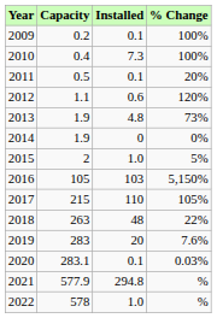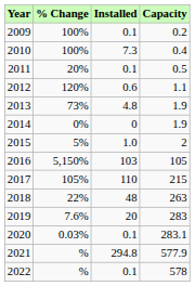 <table class="wikitable">
 <tr>
 <th scope="col" style="background-color: #cfb;">Year</th>
+<th scope="col" style="background-color: #cfb;">% Change</th>
+<th scope="col" style="background-color: #cfb;">Installed</th>
 <th scope="col" style="background-color: #cfb;">Capacity</th>
-<th scope="col" style="background-color: #cfb;">Installed</th>
-<th scope="col" style="background-color: #cfb;">% Change</th>
 </tr>
 <tr align=right>
 <td>2009</td>
+<td>100%</td>
+<td>0.1</td>
 <td>0.2</td>
-<td>0.1</td>
-<td>100%</td>
 </tr>
 <tr align=right>
 <td>2010</td>
+<td>100%</td>
+<td>7.3</td>
 <td>0.4</td>
-<td>7.3</td>
-<td>100%</td>
 </tr>
 <tr align=right>
 <td>2011</td>
+<td>20%</td>
+<td>0.1</td>
 <td>0.5</td>
-<td>0.1</td>
-<td>20%</td>
 </tr>
 <tr align=right>
 <td>2012</td>
+<td>120%</td>
+<td>0.6</td>
 <td>1.1</td>
-<td>0.6</td>
-<td>120%</td>
 </tr>
 <tr align=right>
 <td>2013</td>
+<td>73%</td>
+<td>4.8</td>
 <td>1.9</td>
-<td>4.8</td>
-<td>73%</td>
 </tr>
 <tr align=right>
 <td>2014</td>
+<td>0%</td>
+<td>0</td>
 <td>1.9</td>
-<td>0</td>
-<td>0%</td>
 </tr>
 <tr align=right>
 <td>2015</td>
+<td>5%</td>
+<td>1.0</td>
 <td>2</td>
-<td>1.0</td>
-<td>5%</td>
 </tr>
 <tr align=right>
 <td>2016</td>
+<td>5,150%</td>
+<td>103</td>
 <td>105</td>
-<td>103</td>
-<td>5,150%</td>
 </tr>
 <tr align=right>
 <td>2017</td>
+<td>105%</td>
+<td>110</td>
 <td>215</td>
-<td>110</td>
-<td>105%</td>
 </tr>
 <tr align=right>
 <td>2018</td>
+<td>22%</td>
+<td>48</td>
 <td>263</td>
-<td>48</td>
-<td>22%</td>
 </tr>
 <tr align=right>
 <td>2019</td>
+<td>7.6%</td>
+<td>20</td>
 <td>283</td>
-<td>20</td>
-<td>7.6%</td>
 </tr>
 <tr align=right>
 <td>2020</td>
+<td>0.03%</td>
+<td>0.1</td>
 <td>283.1</td>
-<td>0.1</td>
-<td>0.03%</td>
 </tr>
 <tr align=right>
 <td>2021</td>
+<td>%</td>
+<td>294.8</td>
 <td>577.9</td>
-<td>294.8</td>
-<td>%</td>
 </tr>
 <tr align=right>
 <td>2022</td>
+<td>%</td>
+<td>0.1</td>
 <td>578</td>
-<td>1.0</td>
-<td>%</td>
 </tr>
 </table>
